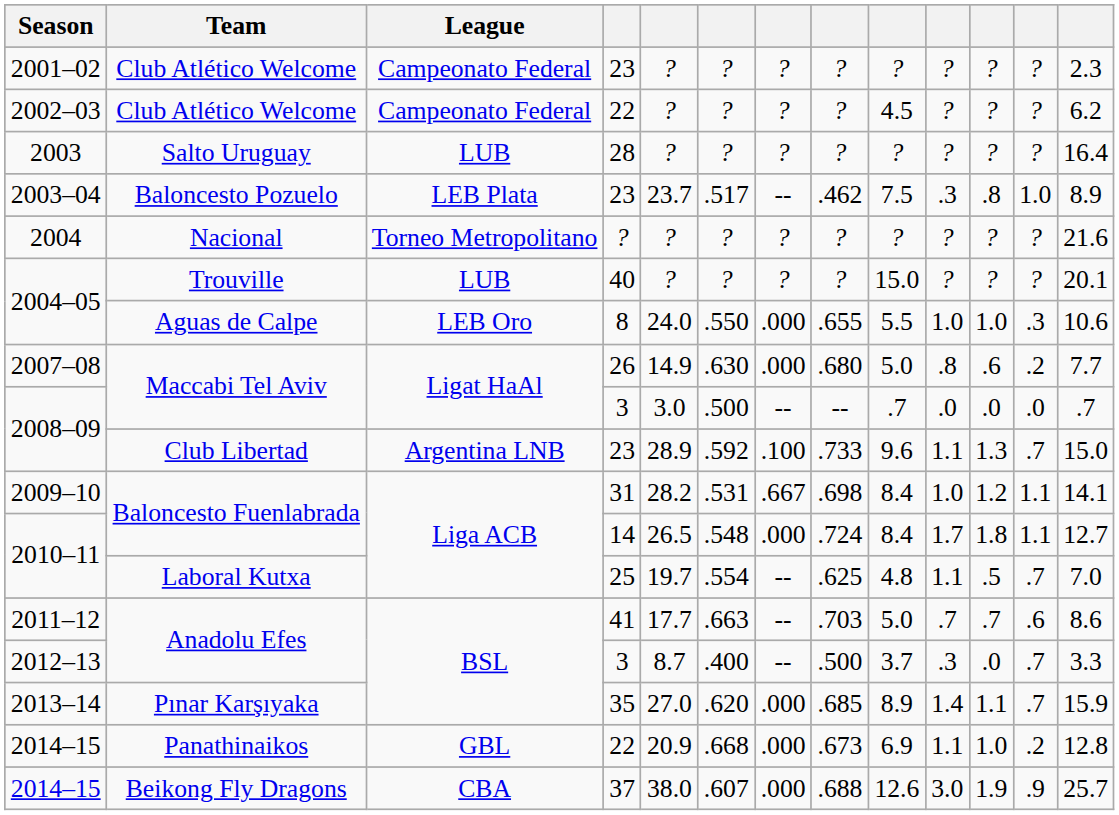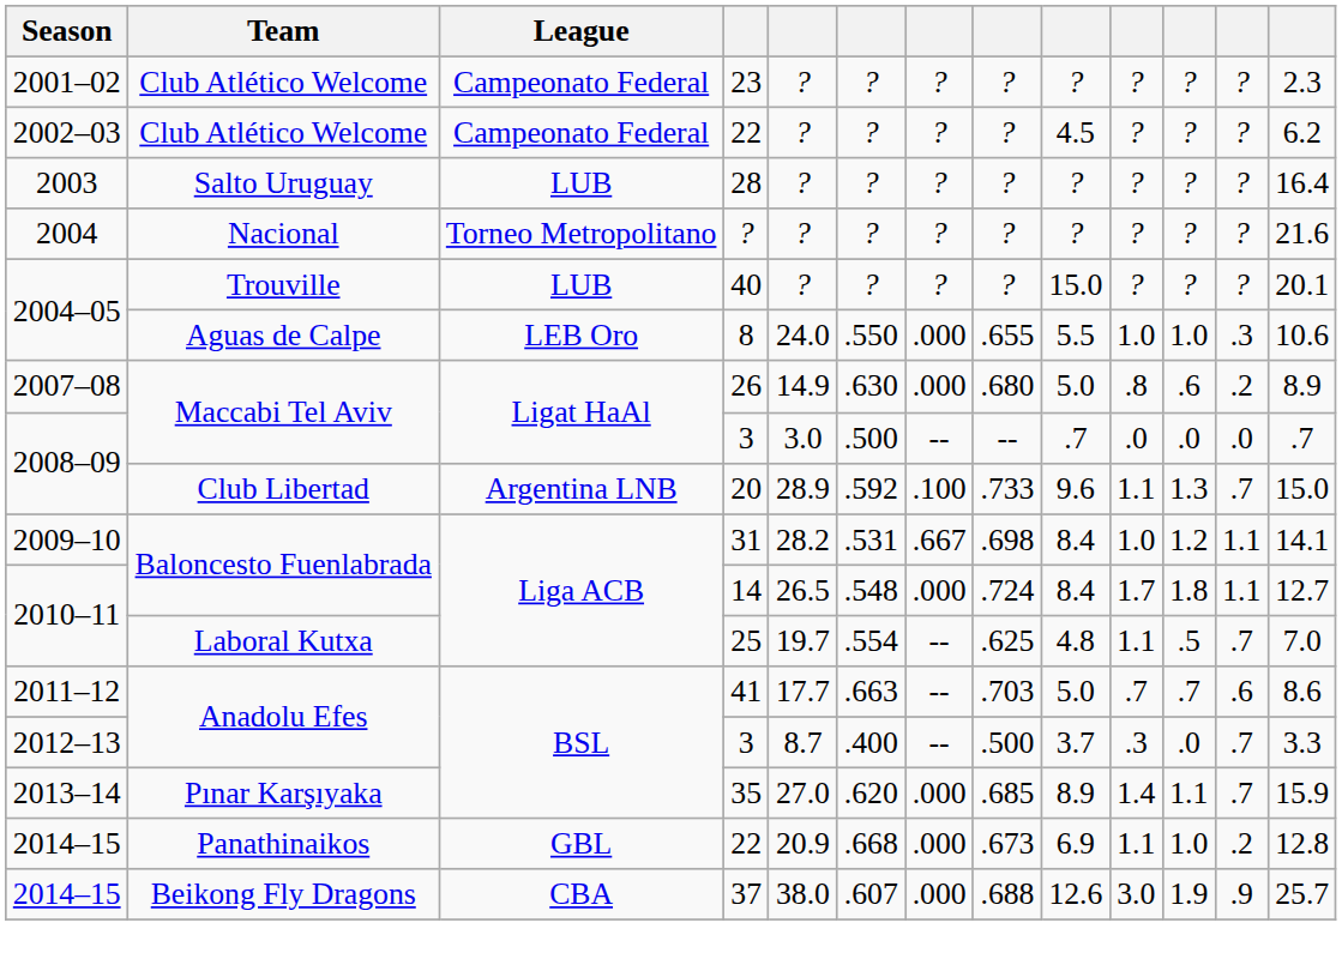 <table class="wikitable sortable" style="font-size:95%; text-align:center;">
 <tr>
 <th>Season</th>
 <th>Team</th>
 <th>League</th>
 <th></th>
 <th></th>
 <th></th>
 <th></th>
 <th></th>
 <th></th>
 <th></th>
 <th></th>
 <th></th>
 <th></th>
 </tr>
 <tr>
 <td>2001–02</td>
 <td><a href='#'>Club Atlético Welcome</a></td>
 <td><a href='#'>Campeonato Federal</a></td>
 <td>23</td>
 <td><em>?</em></td>
 <td><em>?</em></td>
 <td><em>?</em></td>
 <td><em>?</em></td>
 <td><em>?</em></td>
 <td><em>?</em></td>
 <td><em>?</em></td>
 <td><em>?</em></td>
 <td>2.3</td>
 </tr>
 <tr>
 <td>2002–03</td>
 <td><a href='#'>Club Atlético Welcome</a></td>
 <td><a href='#'>Campeonato Federal</a></td>
 <td>22</td>
 <td><em>?</em></td>
 <td><em>?</em></td>
 <td><em>?</em></td>
 <td><em>?</em></td>
 <td>4.5</td>
 <td><em>?</em></td>
 <td><em>?</em></td>
 <td><em>?</em></td>
 <td>6.2</td>
 </tr>
 <tr>
 <td>2003</td>
 <td><a href='#'>Salto Uruguay</a></td>
 <td><a href='#'>LUB</a></td>
 <td>28</td>
 <td><em>?</em></td>
 <td><em>?</em></td>
 <td><em>?</em></td>
 <td><em>?</em></td>
 <td><em>?</em></td>
 <td><em>?</em></td>
 <td><em>?</em></td>
 <td><em>?</em></td>
 <td>16.4</td>
 </tr>
 <tr>
-<td>2003–04</td>
-<td><a href='#'>Baloncesto Pozuelo</a></td>
-<td><a href='#'>LEB Plata</a></td>
-<td>23</td>
-<td>23.7</td>
-<td>.517</td>
-<td>--</td>
-<td>.462</td>
-<td>7.5</td>
-<td>.3</td>
-<td>.8</td>
-<td>1.0</td>
-<td>8.9</td>
-</tr>
-<tr>
 <td>2004</td>
 <td><a href='#'>Nacional</a></td>
 <td><a href='#'>Torneo Metropolitano</a></td>
 <td><em>?</em></td>
 <td><em>?</em></td>
 <td><em>?</em></td>
 <td><em>?</em></td>
 <td><em>?</em></td>
 <td><em>?</em></td>
 <td><em>?</em></td>
 <td><em>?</em></td>
 <td><em>?</em></td>
 <td>21.6</td>
 </tr>
 <tr>
 <td rowspan="2">2004–05</td>
 <td><a href='#'>Trouville</a></td>
 <td><a href='#'>LUB</a></td>
 <td>40</td>
 <td><em>?</em></td>
 <td><em>?</em></td>
 <td><em>?</em></td>
 <td><em>?</em></td>
 <td>15.0</td>
 <td><em>?</em></td>
 <td><em>?</em></td>
 <td><em>?</em></td>
 <td>20.1</td>
 </tr>
 <tr>
 <td><a href='#'>Aguas de Calpe</a></td>
 <td><a href='#'>LEB Oro</a></td>
 <td>8</td>
 <td>24.0</td>
 <td>.550</td>
 <td>.000</td>
 <td>.655</td>
 <td>5.5</td>
 <td>1.0</td>
 <td>1.0</td>
 <td>.3</td>
 <td>10.6</td>
 </tr>
 <tr>
 <td>2007–08</td>
 <td rowspan="2"><a href='#'>Maccabi Tel Aviv</a></td>
 <td rowspan="2"><a href='#'>Ligat HaAl</a></td>
 <td>26</td>
 <td>14.9</td>
 <td>.630</td>
 <td>.000</td>
 <td>.680</td>
 <td>5.0</td>
 <td>.8</td>
 <td>.6</td>
 <td>.2</td>
-<td>7.7</td>
+<td>8.9</td>
 </tr>
 <tr>
 <td rowspan="2">2008–09</td>
 <td>3</td>
 <td>3.0</td>
 <td>.500</td>
 <td>--</td>
 <td>--</td>
 <td>.7</td>
 <td>.0</td>
 <td>.0</td>
 <td>.0</td>
 <td>.7</td>
 </tr>
 <tr>
 <td><a href='#'>Club Libertad</a></td>
 <td><a href='#'>Argentina LNB</a></td>
-<td>23</td>
+<td>20</td>
 <td>28.9</td>
 <td>.592</td>
 <td>.100</td>
 <td>.733</td>
 <td>9.6</td>
 <td>1.1</td>
 <td>1.3</td>
 <td>.7</td>
 <td>15.0</td>
 </tr>
 <tr>
 <td>2009–10</td>
 <td rowspan="2"><a href='#'>Baloncesto Fuenlabrada</a></td>
 <td rowspan="3"><a href='#'>Liga ACB</a></td>
 <td>31</td>
 <td>28.2</td>
 <td>.531</td>
 <td>.667</td>
 <td>.698</td>
 <td>8.4</td>
 <td>1.0</td>
 <td>1.2</td>
 <td>1.1</td>
 <td>14.1</td>
 </tr>
 <tr>
 <td rowspan="2">2010–11</td>
 <td>14</td>
 <td>26.5</td>
 <td>.548</td>
 <td>.000</td>
 <td>.724</td>
 <td>8.4</td>
 <td>1.7</td>
 <td>1.8</td>
 <td>1.1</td>
 <td>12.7</td>
 </tr>
 <tr>
 <td><a href='#'>Laboral Kutxa</a></td>
 <td>25</td>
 <td>19.7</td>
 <td>.554</td>
 <td>--</td>
 <td>.625</td>
 <td>4.8</td>
 <td>1.1</td>
 <td>.5</td>
 <td>.7</td>
 <td>7.0</td>
 </tr>
 <tr>
 <td>2011–12</td>
 <td rowspan="2"><a href='#'>Anadolu Efes</a></td>
 <td rowspan="3"><a href='#'>BSL</a></td>
 <td>41</td>
 <td>17.7</td>
 <td>.663</td>
 <td>--</td>
 <td>.703</td>
 <td>5.0</td>
 <td>.7</td>
 <td>.7</td>
 <td>.6</td>
 <td>8.6</td>
 </tr>
 <tr>
 <td>2012–13</td>
 <td>3</td>
 <td>8.7</td>
 <td>.400</td>
 <td>--</td>
 <td>.500</td>
 <td>3.7</td>
 <td>.3</td>
 <td>.0</td>
 <td>.7</td>
 <td>3.3</td>
 </tr>
 <tr>
 <td>2013–14</td>
 <td><a href='#'>Pınar Karşıyaka</a></td>
 <td>35</td>
 <td>27.0</td>
 <td>.620</td>
 <td>.000</td>
 <td>.685</td>
 <td>8.9</td>
 <td>1.4</td>
 <td>1.1</td>
 <td>.7</td>
 <td>15.9</td>
 </tr>
 <tr>
 <td>2014–15</td>
 <td><a href='#'>Panathinaikos</a></td>
 <td><a href='#'>GBL</a></td>
 <td>22</td>
 <td>20.9</td>
 <td>.668</td>
 <td>.000</td>
 <td>.673</td>
 <td>6.9</td>
 <td>1.1</td>
 <td>1.0</td>
 <td>.2</td>
 <td>12.8</td>
 </tr>
 <tr>
 <td><a href='#'>2014–15</a></td>
 <td><a href='#'>Beikong Fly Dragons</a></td>
 <td><a href='#'>CBA</a></td>
 <td>37</td>
 <td>38.0</td>
 <td>.607</td>
 <td>.000</td>
 <td>.688</td>
 <td>12.6</td>
 <td>3.0</td>
 <td>1.9</td>
 <td>.9</td>
 <td>25.7</td>
 </tr>
 </table>
